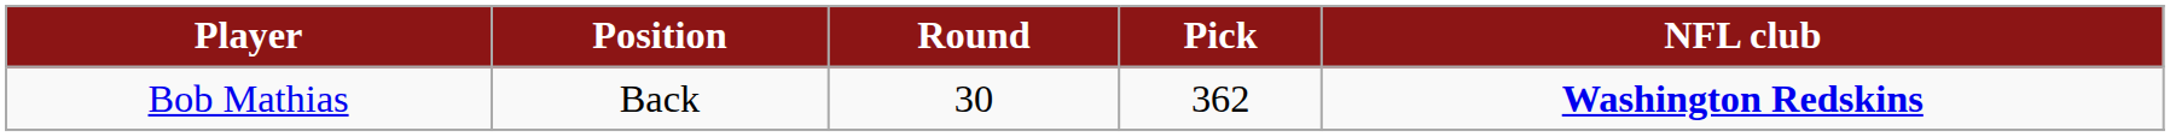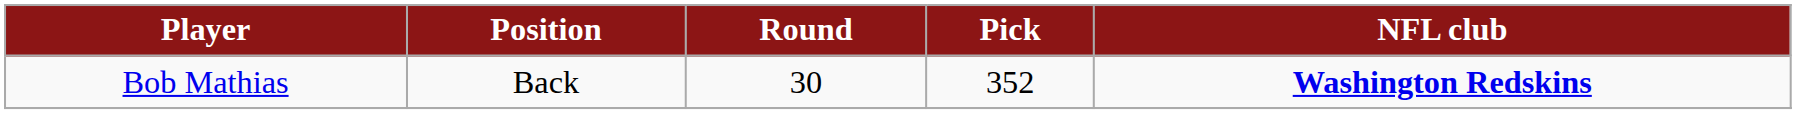 <table class="wikitable" width="70%">
 <tr align="center"  style="background: #8C1515;color:#FFFFFF;">
 <td><strong>Player</strong></td>
 <td><strong>Position</strong></td>
 <td><strong>Round</strong></td>
 <td><strong>Pick</strong></td>
 <td><strong>NFL club</strong></td>
 </tr>
 <tr align="center" bgcolor="">
 <td><a href='#'>Bob Mathias</a></td>
 <td>Back</td>
 <td>30</td>
-<td>362</td>
+<td>352</td>
 <td><strong><a href='#'>Washington Redskins</a></strong></td>
 </tr>
 <tr align="center" bgcolor="">
 </tr>
 </table>
